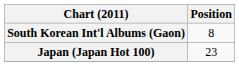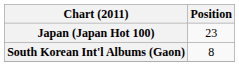 <table class="wikitable plainrowheaders" style="text-align:center;">
 <tr>
 <th>Chart (2011)</th>
 <th>Position</th>
 </tr>
 <tr>
+<th scope="row">Japan (Japan Hot 100)</th>
+<td>23</td>
+</tr>
+<tr>
 <th scope="row">South Korean Int'l Albums (Gaon)</th>
 <td>8</td>
 </tr>
 <tr>
-<th scope="row">Japan (Japan Hot 100)</th>
-<td>23</td>
-</tr>
-<tr>
 </tr>
 </table>
